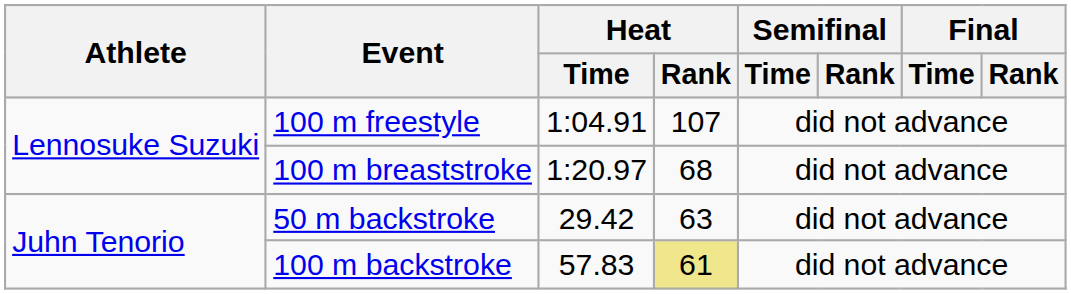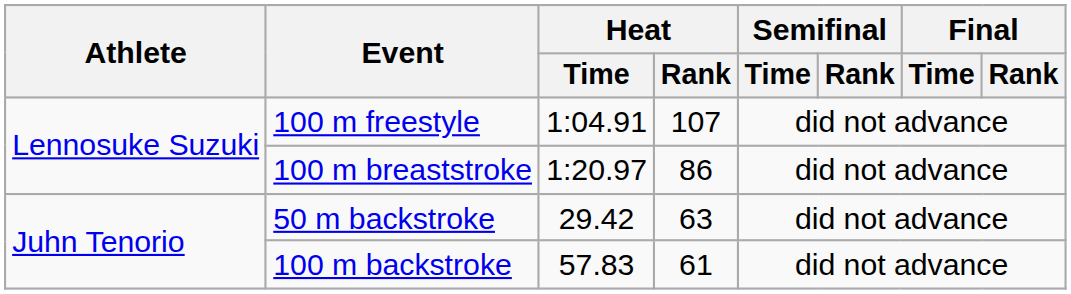 <table class="wikitable" style="text-align:center; font-size:90%">
 <tr>
 <th rowspan="2">Athlete</th>
 <th rowspan="2">Event</th>
 <th colspan="2">Heat</th>
 <th colspan="2">Semifinal</th>
 <th colspan="2">Final</th>
 </tr>
 <tr style="font-size:95%">
 <th>Time</th>
 <th>Rank</th>
 <th>Time</th>
 <th>Rank</th>
 <th>Time</th>
 <th>Rank</th>
 </tr>
 <tr>
 <td align=left rowspan=2><a href='#'>Lennosuke Suzuki</a></td>
 <td align=left><a href='#'>100 m freestyle</a></td>
 <td>1:04.91</td>
 <td>107</td>
 <td colspan=4>did not advance</td>
 </tr>
 <tr>
 <td align=left><a href='#'>100 m breaststroke</a></td>
 <td>1:20.97</td>
-<td>68</td>
+<td>86</td>
 <td colspan=4>did not advance</td>
 </tr>
 <tr>
 <td align=left rowspan=2><a href='#'>Juhn Tenorio</a></td>
 <td align=left><a href='#'>50 m backstroke</a></td>
 <td>29.42</td>
 <td>63</td>
 <td colspan=4>did not advance</td>
 </tr>
 <tr>
 <td align=left><a href='#'>100 m backstroke</a></td>
 <td>57.83</td>
-<td style="background: khaki;">61</td>
+<td>61</td>
 <td colspan=4>did not advance</td>
 </tr>
 </table>
